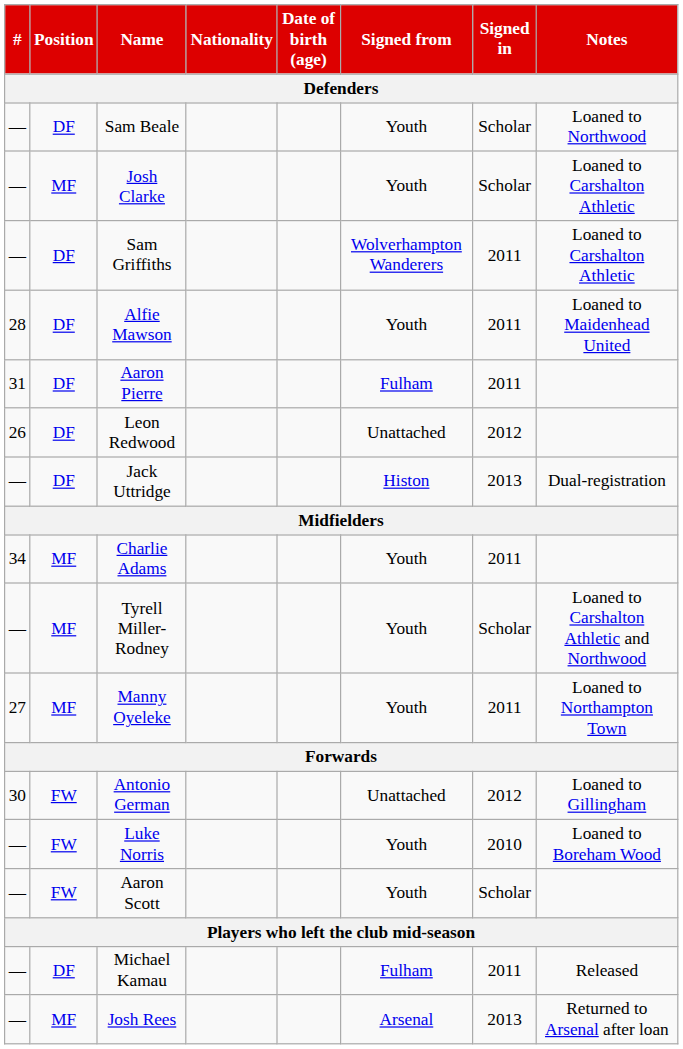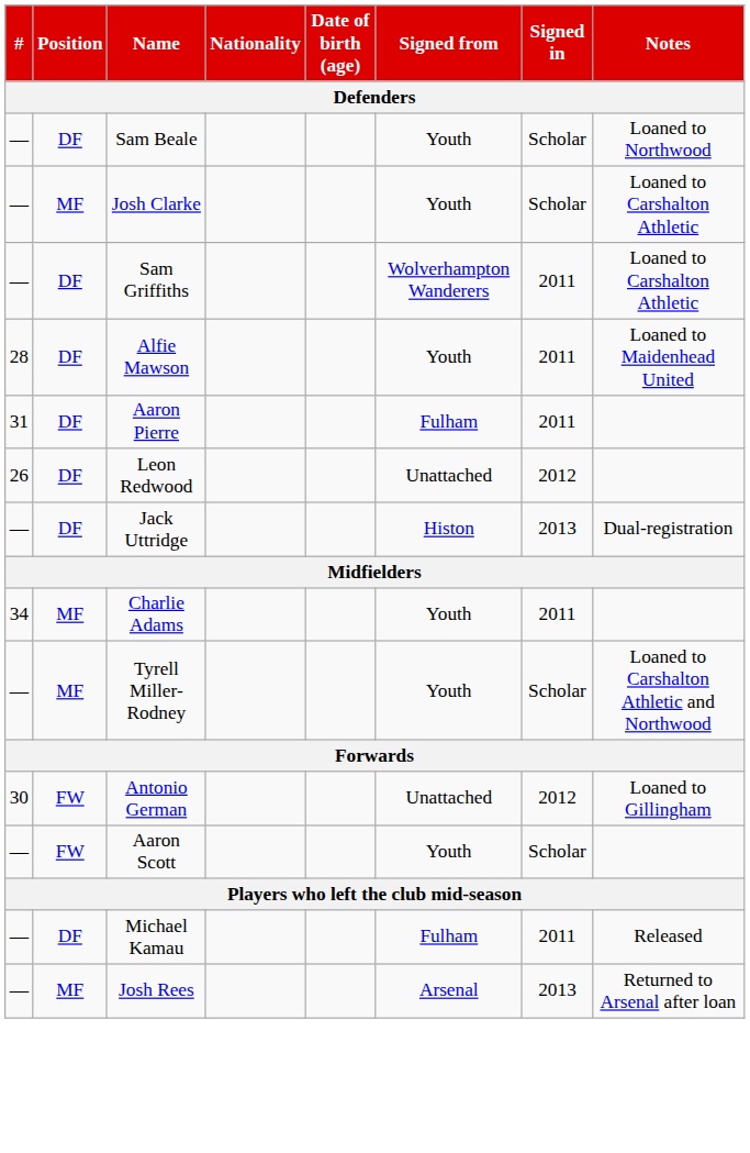 <table class="wikitable" style="text-align:center; font-size:90%; width:90%;">
 <tr>
 <th style="background:#d00; color:white; text-align:center;">#</th>
 <th style="background:#d00; color:white; text-align:center;">Position</th>
 <th style="background:#d00; color:white; text-align:center;">Name</th>
 <th style="background:#d00; color:white; text-align:center;">Nationality</th>
 <th style="background:#d00; color:white; text-align:center;">Date of birth (age)</th>
 <th style="background:#d00; color:white; text-align:center;">Signed from</th>
 <th style="background:#d00; color:white; text-align:center;">Signed in</th>
 <th style="background:#d00; color:white; text-align:center;">Notes</th>
 </tr>
 <tr>
 <th colspan="8">Defenders</th>
 </tr>
 <tr>
 <td>—</td>
 <td><a href='#'>DF</a></td>
 <td>Sam Beale</td>
 <td></td>
 <td></td>
 <td>Youth</td>
 <td>Scholar</td>
 <td>Loaned to <a href='#'>Northwood</a></td>
 </tr>
 <tr>
 <td>—</td>
 <td><a href='#'>MF</a></td>
 <td><a href='#'>Josh Clarke</a></td>
 <td></td>
 <td></td>
 <td>Youth</td>
 <td>Scholar</td>
 <td>Loaned to <a href='#'>Carshalton Athletic</a></td>
 </tr>
 <tr>
 <td>—</td>
 <td><a href='#'>DF</a></td>
 <td>Sam Griffiths</td>
 <td></td>
 <td></td>
 <td><a href='#'>Wolverhampton Wanderers</a></td>
 <td>2011</td>
 <td>Loaned to <a href='#'>Carshalton Athletic</a></td>
 </tr>
 <tr>
 <td>28</td>
 <td><a href='#'>DF</a></td>
 <td><a href='#'>Alfie Mawson</a></td>
 <td></td>
 <td></td>
 <td>Youth</td>
 <td>2011</td>
 <td>Loaned to <a href='#'>Maidenhead United</a></td>
 </tr>
 <tr>
 <td>31</td>
 <td><a href='#'>DF</a></td>
 <td><a href='#'>Aaron Pierre</a></td>
 <td></td>
 <td></td>
 <td><a href='#'>Fulham</a></td>
 <td>2011</td>
 <td></td>
 </tr>
 <tr>
 <td>26</td>
 <td><a href='#'>DF</a></td>
 <td>Leon Redwood</td>
 <td></td>
 <td></td>
 <td>Unattached</td>
 <td>2012</td>
 <td></td>
 </tr>
 <tr>
 <td>—</td>
 <td><a href='#'>DF</a></td>
 <td>Jack Uttridge</td>
 <td></td>
 <td></td>
 <td><a href='#'>Histon</a></td>
 <td>2013</td>
 <td>Dual-registration</td>
 </tr>
 <tr>
 <th colspan="8">Midfielders</th>
 </tr>
 <tr>
 <td>34</td>
 <td><a href='#'>MF</a></td>
 <td><a href='#'>Charlie Adams</a></td>
 <td></td>
 <td></td>
 <td>Youth</td>
 <td>2011</td>
 <td></td>
 </tr>
 <tr>
 <td>—</td>
 <td><a href='#'>MF</a></td>
 <td>Tyrell Miller-Rodney</td>
 <td></td>
 <td></td>
 <td>Youth</td>
 <td>Scholar</td>
 <td>Loaned to <a href='#'>Carshalton Athletic</a> and <a href='#'>Northwood</a></td>
 </tr>
 <tr>
-<td>27</td>
-<td><a href='#'>MF</a></td>
-<td><a href='#'>Manny Oyeleke</a></td>
-<td></td>
-<td></td>
-<td>Youth</td>
-<td>2011</td>
-<td>Loaned to <a href='#'>Northampton Town</a></td>
-</tr>
-<tr>
 <th colspan="8">Forwards</th>
 </tr>
 <tr>
 <td>30</td>
 <td><a href='#'>FW</a></td>
 <td><a href='#'>Antonio German</a></td>
 <td></td>
 <td></td>
 <td>Unattached</td>
 <td>2012</td>
 <td>Loaned to <a href='#'>Gillingham</a></td>
-</tr>
-<tr>
-<td>—</td>
-<td><a href='#'>FW</a></td>
-<td><a href='#'>Luke Norris</a></td>
-<td></td>
-<td></td>
-<td>Youth</td>
-<td>2010</td>
-<td>Loaned to <a href='#'>Boreham Wood</a></td>
 </tr>
 <tr>
 <td>—</td>
 <td><a href='#'>FW</a></td>
 <td>Aaron Scott</td>
 <td></td>
 <td></td>
 <td>Youth</td>
 <td>Scholar</td>
 <td></td>
 </tr>
 <tr>
 <th colspan="8">Players who left the club mid-season</th>
 </tr>
 <tr>
 <td>—</td>
 <td><a href='#'>DF</a></td>
 <td>Michael Kamau</td>
 <td></td>
 <td></td>
 <td><a href='#'>Fulham</a></td>
 <td>2011</td>
 <td>Released</td>
 </tr>
 <tr>
 <td>—</td>
 <td><a href='#'>MF</a></td>
 <td><a href='#'>Josh Rees</a></td>
 <td></td>
 <td></td>
 <td><a href='#'>Arsenal</a></td>
 <td>2013</td>
 <td>Returned to <a href='#'>Arsenal</a> after loan</td>
 </tr>
 </table>
